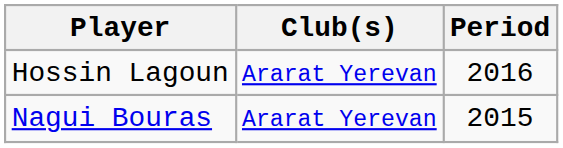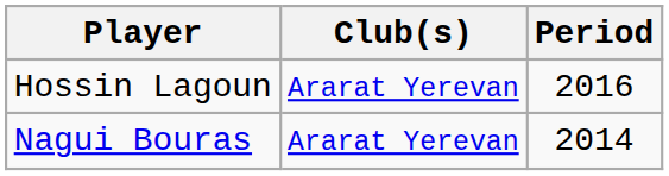 <table class="wikitable collapsible collapsed" style="text-align:center">
 <tr>
 <th scope="col">Player</th>
 <th scope="col" class="unsortable">Club(s)</th>
 <th scope="col">Period</th>
 </tr>
 <tr>
 <td align="left">Hossin Lagoun</td>
 <td><small><a href='#'>Ararat Yerevan</a></small></td>
 <td>2016</td>
 </tr>
 <tr>
 <td align="left"><a href='#'>Nagui Bouras</a></td>
 <td><small><a href='#'>Ararat Yerevan</a></small></td>
-<td>2015</td>
+<td>2014</td>
 </tr>
 </table>
